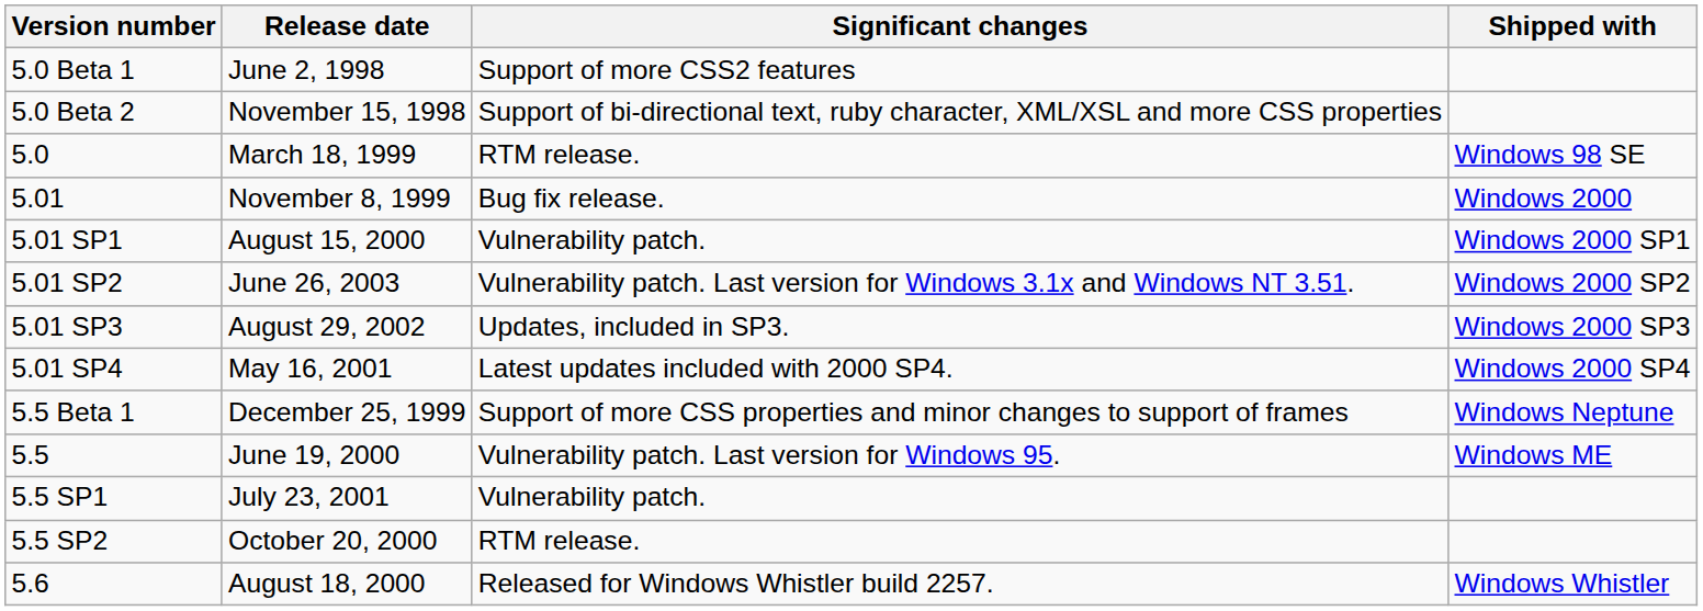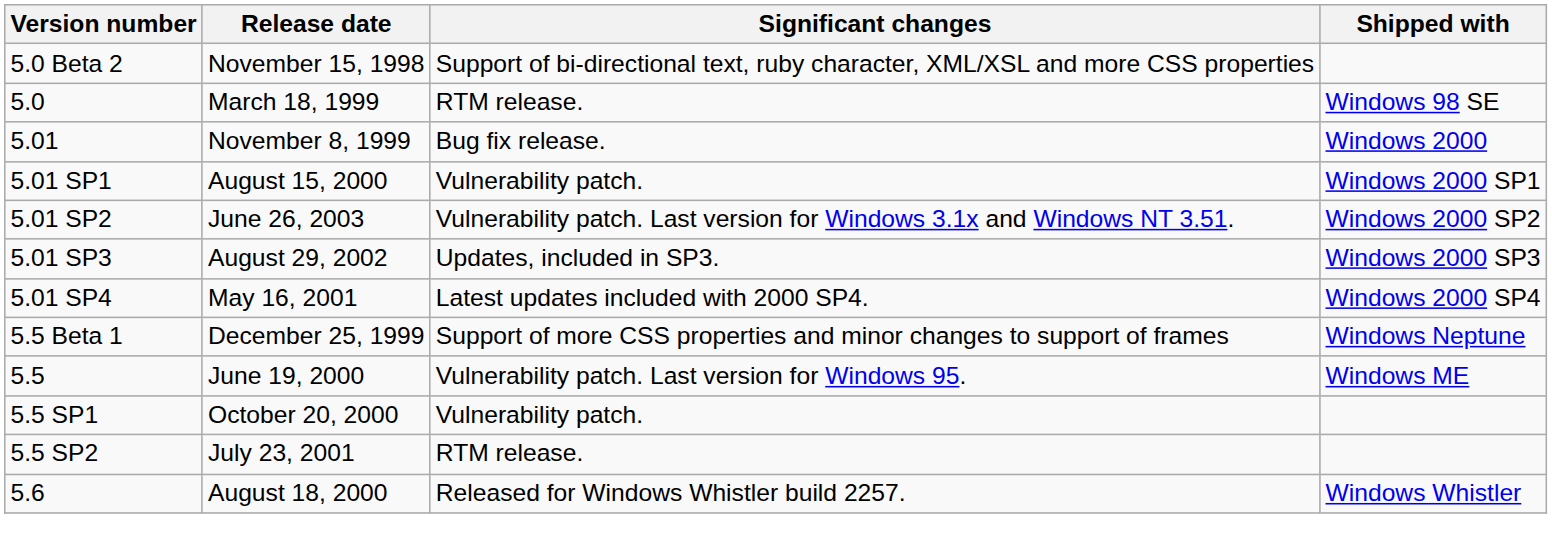 <table class="wikitable">
 <tr>
 <th>Version number</th>
 <th>Release date</th>
 <th>Significant changes</th>
 <th>Shipped with</th>
-</tr>
-<tr>
-<td>5.0 Beta 1</td>
-<td>June 2, 1998</td>
-<td>Support of more CSS2 features</td>
-<td></td>
 </tr>
 <tr>
 <td>5.0 Beta 2</td>
 <td>November 15, 1998</td>
 <td>Support of bi-directional text, ruby character, XML/XSL and more CSS properties</td>
 <td></td>
 </tr>
 <tr>
 <td>5.0</td>
 <td>March 18, 1999</td>
 <td>RTM release.</td>
 <td><a href='#'>Windows 98</a> SE</td>
 </tr>
 <tr>
 <td>5.01</td>
 <td>November 8, 1999</td>
 <td>Bug fix release.</td>
 <td><a href='#'>Windows 2000</a></td>
 </tr>
 <tr>
 <td>5.01 SP1</td>
 <td>August 15, 2000</td>
 <td>Vulnerability patch.</td>
 <td><a href='#'>Windows 2000</a> SP1</td>
 </tr>
 <tr>
 <td>5.01 SP2</td>
 <td>June 26, 2003</td>
 <td>Vulnerability patch. Last version for <a href='#'>Windows 3.1x</a> and <a href='#'>Windows NT 3.51</a>.</td>
 <td><a href='#'>Windows 2000</a> SP2</td>
 </tr>
 <tr>
 <td>5.01 SP3</td>
 <td>August 29, 2002</td>
 <td>Updates, included in SP3.</td>
 <td><a href='#'>Windows 2000</a> SP3</td>
 </tr>
 <tr>
 <td>5.01 SP4</td>
 <td>May 16, 2001</td>
 <td>Latest updates included with 2000 SP4.</td>
 <td><a href='#'>Windows 2000</a> SP4</td>
 </tr>
 <tr>
 <td>5.5 Beta 1</td>
 <td>December 25, 1999</td>
 <td>Support of more CSS properties and minor changes to support of frames</td>
 <td><a href='#'>Windows Neptune</a></td>
 </tr>
 <tr>
 <td>5.5</td>
 <td>June 19, 2000</td>
 <td>Vulnerability patch. Last version for <a href='#'>Windows 95</a>.</td>
 <td><a href='#'>Windows ME</a></td>
 </tr>
 <tr>
 <td>5.5 SP1</td>
-<td>July 23, 2001</td>
+<td>October 20, 2000</td>
 <td>Vulnerability patch.</td>
 <td></td>
 </tr>
 <tr>
 <td>5.5 SP2</td>
-<td>October 20, 2000</td>
+<td>July 23, 2001</td>
 <td>RTM release.</td>
 <td></td>
 </tr>
 <tr>
 <td>5.6</td>
 <td>August 18, 2000</td>
 <td>Released for Windows Whistler build 2257.</td>
 <td><a href='#'>Windows Whistler</a></td>
 </tr>
 </table>
